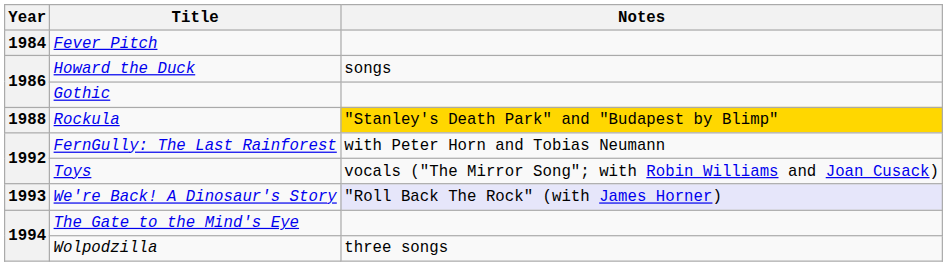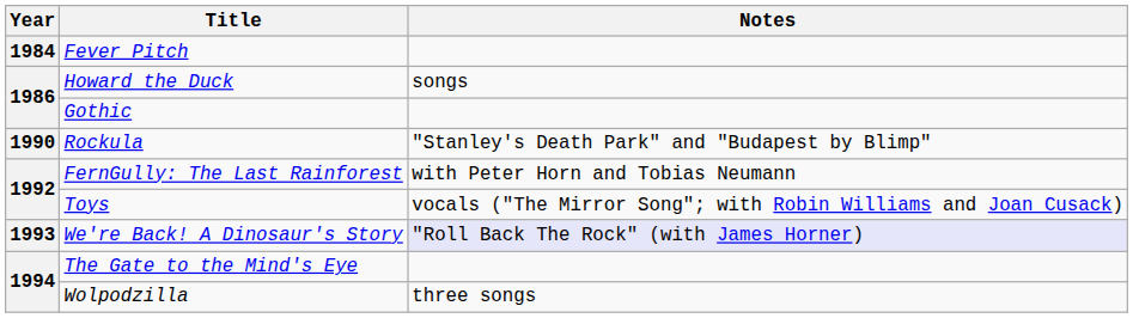 <table class="wikitable sortable">
 <tr>
 <th>Year</th>
 <th>Title</th>
 <th class="unsortable">Notes</th>
 </tr>
 <tr>
 <th rowspan="1">1984</th>
 <td><em><a href='#'>Fever Pitch</a></em></td>
 <td></td>
 </tr>
 <tr>
 <th rowspan="2">1986</th>
 <td><em><a href='#'>Howard the Duck</a></em></td>
 <td>songs</td>
 </tr>
 <tr>
 <td><em><a href='#'>Gothic</a></em></td>
 <td></td>
 </tr>
 <tr>
-<th rowspan="1">1988</th>
+<th rowspan="1">1990</th>
 <td><em><a href='#'>Rockula</a></em></td>
-<td style="background: gold;">"Stanley's Death Park" and "Budapest by Blimp"</td>
+<td>"Stanley's Death Park" and "Budapest by Blimp"</td>
 </tr>
 <tr>
 <th rowspan="2">1992</th>
 <td><em><a href='#'>FernGully: The Last Rainforest</a></em></td>
 <td>with Peter Horn and Tobias Neumann</td>
 </tr>
 <tr>
 <td><em><a href='#'>Toys</a></em></td>
 <td>vocals ("The Mirror Song"; with <a href='#'>Robin Williams</a> and <a href='#'>Joan Cusack</a>)</td>
 </tr>
 <tr>
 <th rowspan="1">1993</th>
 <td><em><a href='#'>We're Back! A Dinosaur's Story</a></em></td>
 <td style="background: lavender;">"Roll Back The Rock" (with <a href='#'>James Horner</a>)</td>
 </tr>
 <tr>
 <th rowspan="2">1994</th>
 <td><em><a href='#'>The Gate to the Mind's Eye</a></em></td>
 <td></td>
 </tr>
 <tr>
 <td><em>Wolpodzilla</em></td>
 <td>three songs</td>
 </tr>
 </table>
